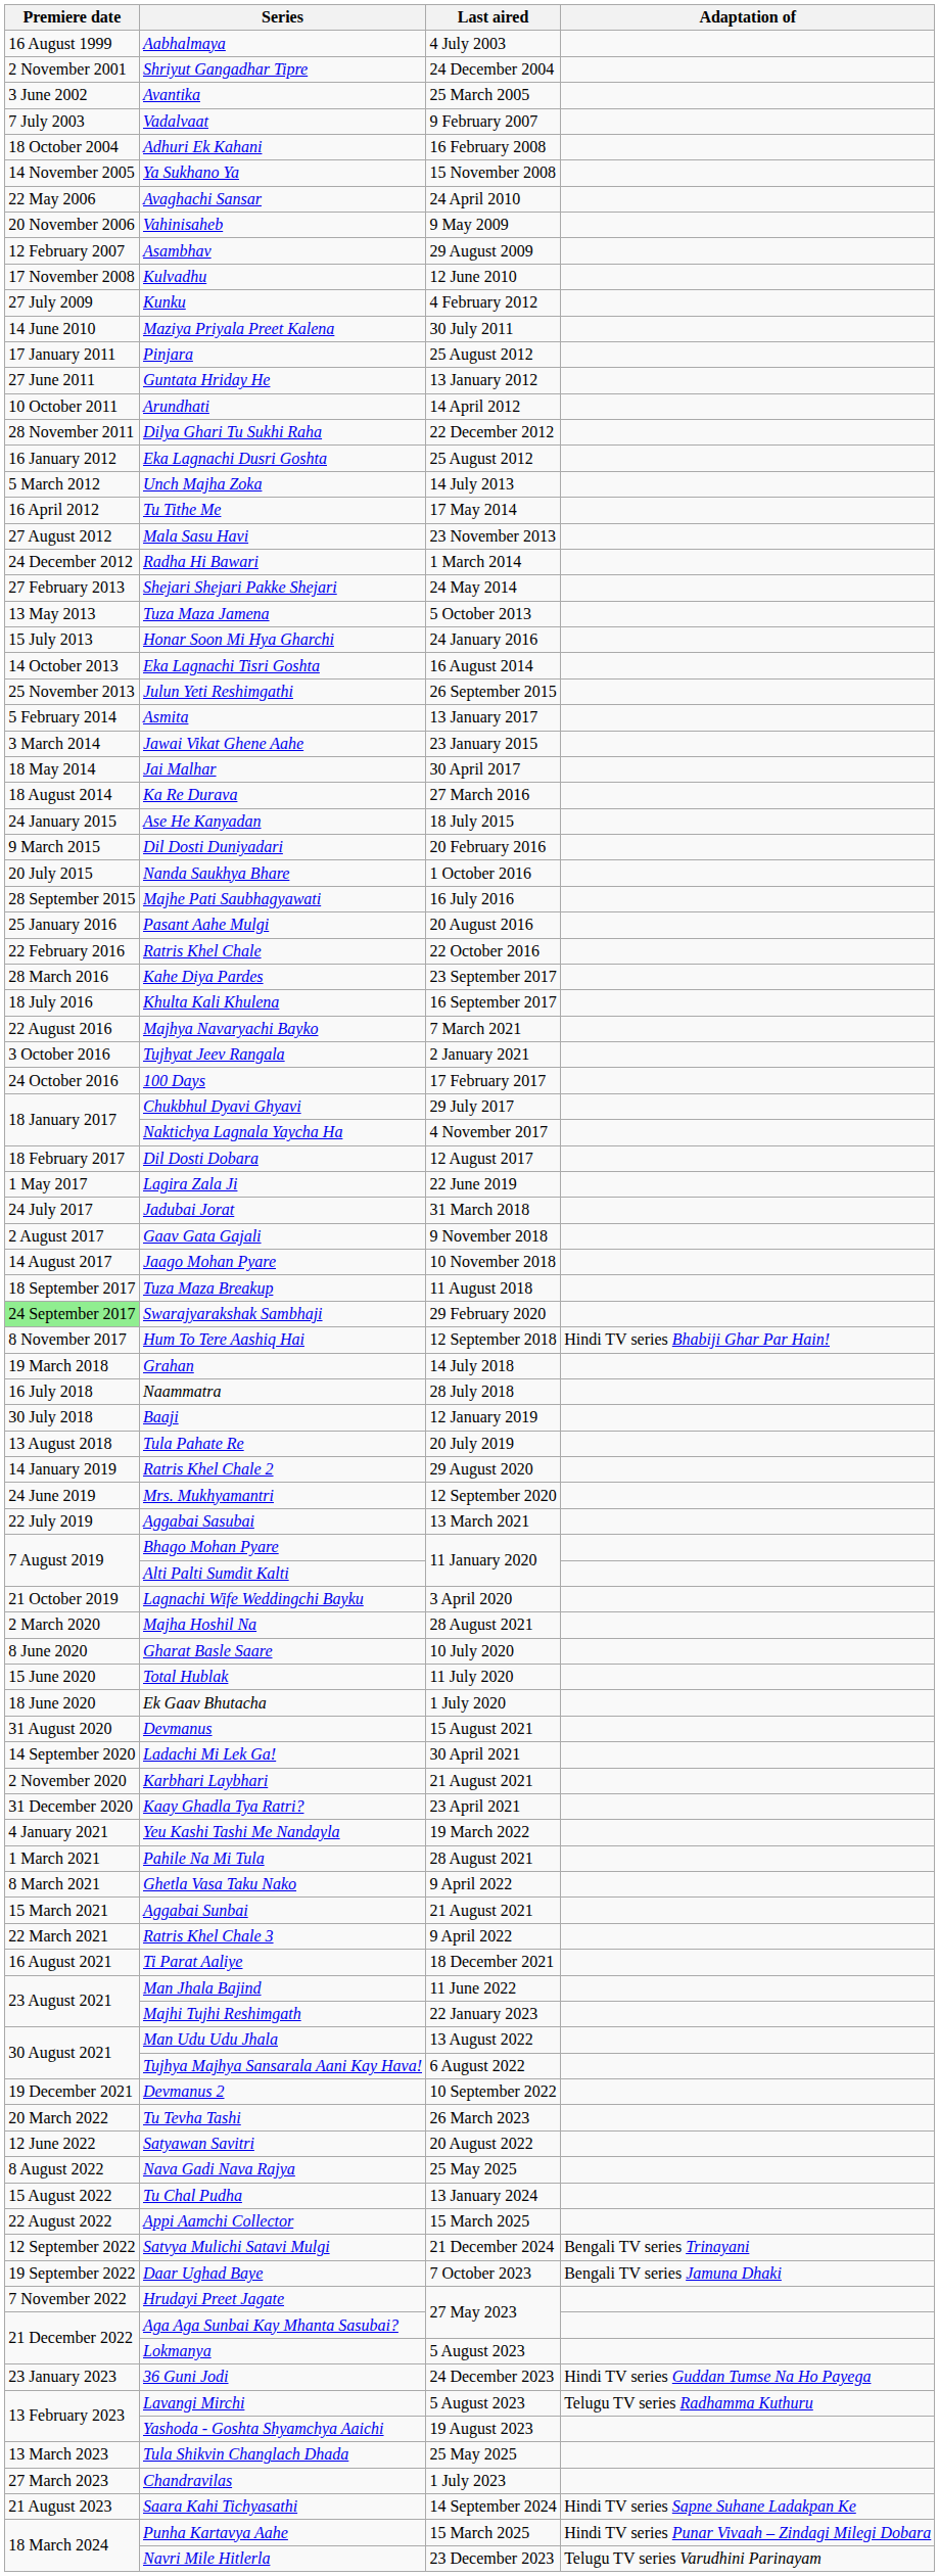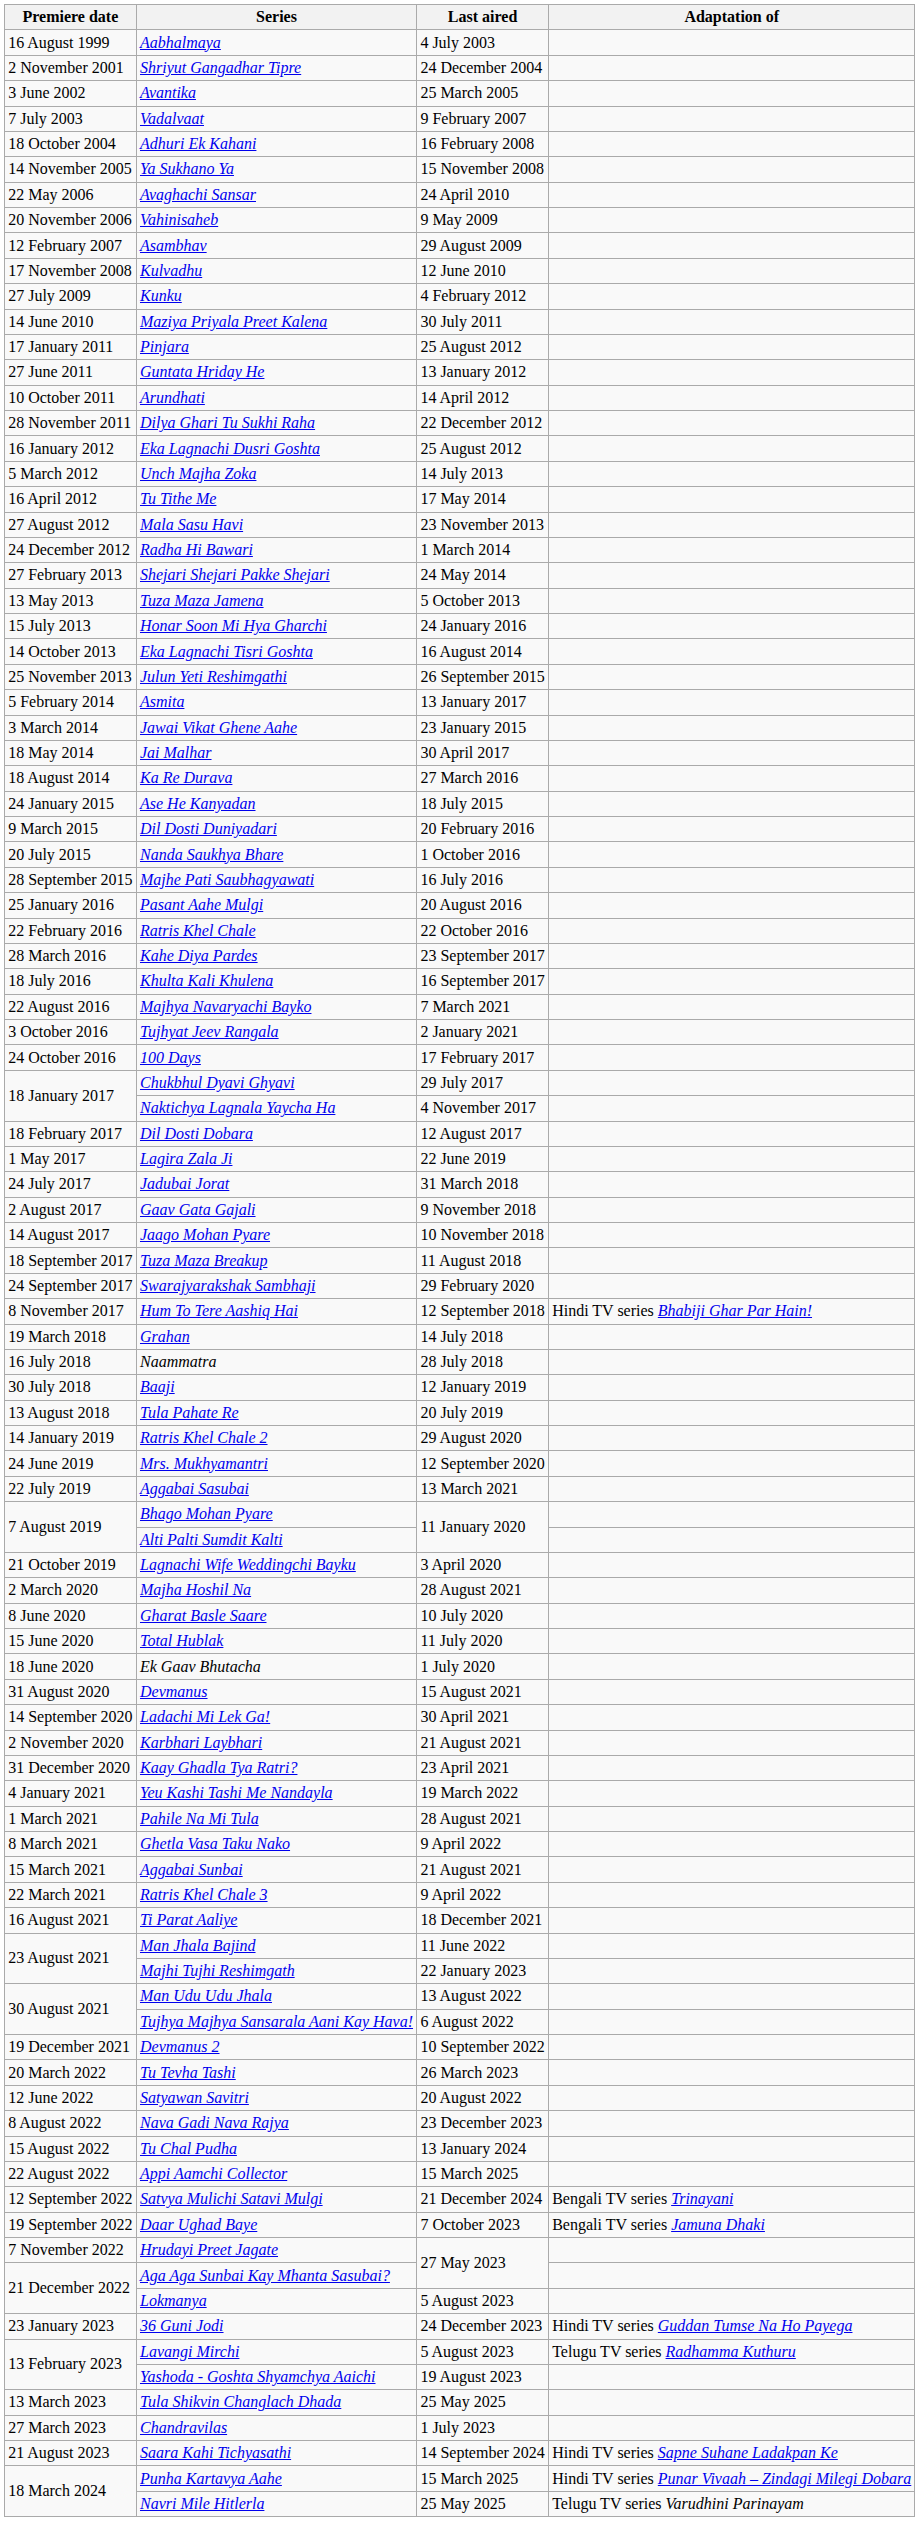 <table class="wikitable sortable">
 <tr>
 <th>Premiere date</th>
 <th>Series</th>
 <th>Last aired</th>
 <th>Adaptation of</th>
 </tr>
 <tr>
 <td>16 August 1999</td>
 <td><em><a href='#'>Aabhalmaya</a></em></td>
 <td>4 July 2003</td>
 <td></td>
 </tr>
 <tr>
 <td>2 November 2001</td>
 <td><em><a href='#'>Shriyut Gangadhar Tipre</a></em></td>
 <td>24 December 2004</td>
 <td></td>
 </tr>
 <tr>
 <td>3 June 2002</td>
 <td><em><a href='#'>Avantika</a></em></td>
 <td>25 March 2005</td>
 <td></td>
 </tr>
 <tr>
 <td>7 July 2003</td>
 <td><em><a href='#'>Vadalvaat</a></em></td>
 <td>9 February 2007</td>
 <td></td>
 </tr>
 <tr>
 <td>18 October 2004</td>
 <td><em><a href='#'>Adhuri Ek Kahani</a></em></td>
 <td>16 February 2008</td>
 <td></td>
 </tr>
 <tr>
 <td>14 November 2005</td>
 <td><em><a href='#'>Ya Sukhano Ya</a></em></td>
 <td>15 November 2008</td>
 <td></td>
 </tr>
 <tr>
 <td>22 May 2006</td>
 <td><em><a href='#'>Avaghachi Sansar</a></em></td>
 <td>24 April 2010</td>
 <td></td>
 </tr>
 <tr>
 <td>20 November 2006</td>
 <td><em><a href='#'>Vahinisaheb</a></em></td>
 <td>9 May 2009</td>
 <td></td>
 </tr>
 <tr>
 <td>12 February 2007</td>
 <td><em><a href='#'>Asambhav</a></em></td>
 <td>29 August 2009</td>
 <td></td>
 </tr>
 <tr>
 <td>17 November 2008</td>
 <td><em><a href='#'>Kulvadhu</a></em></td>
 <td>12 June 2010</td>
 <td></td>
 </tr>
 <tr>
 <td>27 July 2009</td>
 <td><em><a href='#'>Kunku</a></em></td>
 <td>4 February 2012</td>
 <td></td>
 </tr>
 <tr>
 <td>14 June 2010</td>
 <td><em><a href='#'>Maziya Priyala Preet Kalena</a></em></td>
 <td>30 July 2011</td>
 <td></td>
 </tr>
 <tr>
 <td>17 January 2011</td>
 <td><em><a href='#'>Pinjara</a></em></td>
 <td>25 August 2012</td>
 <td></td>
 </tr>
 <tr>
 <td>27 June 2011</td>
 <td><em><a href='#'>Guntata Hriday He</a></em></td>
 <td>13 January 2012</td>
 <td></td>
 </tr>
 <tr>
 <td>10 October 2011</td>
 <td><em><a href='#'>Arundhati</a></em></td>
 <td>14 April 2012</td>
 <td></td>
 </tr>
 <tr>
 <td>28 November 2011</td>
 <td><em><a href='#'>Dilya Ghari Tu Sukhi Raha</a></em></td>
 <td>22 December 2012</td>
 <td></td>
 </tr>
 <tr>
 <td>16 January 2012</td>
 <td><em><a href='#'>Eka Lagnachi Dusri Goshta</a></em></td>
 <td>25 August 2012</td>
 <td></td>
 </tr>
 <tr>
 <td>5 March 2012</td>
 <td><em><a href='#'>Unch Majha Zoka</a></em></td>
 <td>14 July 2013</td>
 <td></td>
 </tr>
 <tr>
 <td>16 April 2012</td>
 <td><em><a href='#'>Tu Tithe Me</a></em></td>
 <td>17 May 2014</td>
 <td></td>
 </tr>
 <tr>
 <td>27 August 2012</td>
 <td><em><a href='#'>Mala Sasu Havi</a></em></td>
 <td>23 November 2013</td>
 <td></td>
 </tr>
 <tr>
 <td>24 December 2012</td>
 <td><em><a href='#'>Radha Hi Bawari</a></em></td>
 <td>1 March 2014</td>
 <td></td>
 </tr>
 <tr>
 <td>27 February 2013</td>
 <td><em><a href='#'>Shejari Shejari Pakke Shejari</a></em></td>
 <td>24 May 2014</td>
 <td></td>
 </tr>
 <tr>
 <td>13 May 2013</td>
 <td><em><a href='#'>Tuza Maza Jamena</a></em></td>
 <td>5 October 2013</td>
 <td></td>
 </tr>
 <tr>
 <td>15 July 2013</td>
 <td><em><a href='#'>Honar Soon Mi Hya Gharchi</a></em></td>
 <td>24 January 2016</td>
 <td></td>
 </tr>
 <tr>
 <td>14 October 2013</td>
 <td><em><a href='#'>Eka Lagnachi Tisri Goshta</a></em></td>
 <td>16 August 2014</td>
 <td></td>
 </tr>
 <tr>
 <td>25 November 2013</td>
 <td><em><a href='#'>Julun Yeti Reshimgathi</a></em></td>
 <td>26 September 2015</td>
 <td></td>
 </tr>
 <tr>
 <td>5 February 2014</td>
 <td><em><a href='#'>Asmita</a></em></td>
 <td>13 January 2017</td>
 <td></td>
 </tr>
 <tr>
 <td>3 March 2014</td>
 <td><em><a href='#'>Jawai Vikat Ghene Aahe</a></em></td>
 <td>23 January 2015</td>
 <td></td>
 </tr>
 <tr>
 <td>18 May 2014</td>
 <td><em><a href='#'>Jai Malhar</a></em></td>
 <td>30 April 2017</td>
 <td></td>
 </tr>
 <tr>
 <td>18 August 2014</td>
 <td><em><a href='#'>Ka Re Durava</a></em></td>
 <td>27 March 2016</td>
 <td></td>
 </tr>
 <tr>
 <td>24 January 2015</td>
 <td><em><a href='#'>Ase He Kanyadan</a></em></td>
 <td>18 July 2015</td>
 <td></td>
 </tr>
 <tr>
 <td>9 March 2015</td>
 <td><em><a href='#'>Dil Dosti Duniyadari</a></em></td>
 <td>20 February 2016</td>
 <td></td>
 </tr>
 <tr>
 <td>20 July 2015</td>
 <td><em><a href='#'>Nanda Saukhya Bhare</a></em></td>
 <td>1 October 2016</td>
 <td></td>
 </tr>
 <tr>
 <td>28 September 2015</td>
 <td><em><a href='#'>Majhe Pati Saubhagyawati</a></em></td>
 <td>16 July 2016</td>
 <td></td>
 </tr>
 <tr>
 <td>25 January 2016</td>
 <td><em><a href='#'>Pasant Aahe Mulgi</a></em></td>
 <td>20 August 2016</td>
 <td></td>
 </tr>
 <tr>
 <td>22 February 2016</td>
 <td><em><a href='#'>Ratris Khel Chale</a></em></td>
 <td>22 October 2016</td>
 <td></td>
 </tr>
 <tr>
 <td>28 March 2016</td>
 <td><em><a href='#'>Kahe Diya Pardes</a></em></td>
 <td>23 September 2017</td>
 <td></td>
 </tr>
 <tr>
 <td>18 July 2016</td>
 <td><em><a href='#'>Khulta Kali Khulena</a></em></td>
 <td>16 September 2017</td>
 <td></td>
 </tr>
 <tr>
 <td>22 August 2016</td>
 <td><em><a href='#'>Majhya Navaryachi Bayko</a></em></td>
 <td>7 March 2021</td>
 <td></td>
 </tr>
 <tr>
 <td>3 October 2016</td>
 <td><em><a href='#'>Tujhyat Jeev Rangala</a></em></td>
 <td>2 January 2021</td>
 <td></td>
 </tr>
 <tr>
 <td>24 October 2016</td>
 <td><em><a href='#'>100 Days</a></em></td>
 <td>17 February 2017</td>
 <td></td>
 </tr>
 <tr>
 <td rowspan="2">18 January 2017</td>
 <td><em><a href='#'>Chukbhul Dyavi Ghyavi</a></em></td>
 <td>29 July 2017</td>
 <td></td>
 </tr>
 <tr>
 <td><em><a href='#'>Naktichya Lagnala Yaycha Ha</a></em></td>
 <td>4 November 2017</td>
 <td></td>
 </tr>
 <tr>
 <td>18 February 2017</td>
 <td><em><a href='#'>Dil Dosti Dobara</a></em></td>
 <td>12 August 2017</td>
 <td></td>
 </tr>
 <tr>
 <td>1 May 2017</td>
 <td><em><a href='#'>Lagira Zala Ji</a></em></td>
 <td>22 June 2019</td>
 <td></td>
 </tr>
 <tr>
 <td>24 July 2017</td>
 <td><em><a href='#'>Jadubai Jorat</a></em></td>
 <td>31 March 2018</td>
 <td></td>
 </tr>
 <tr>
 <td>2 August 2017</td>
 <td><em><a href='#'>Gaav Gata Gajali</a></em></td>
 <td>9 November 2018</td>
 <td></td>
 </tr>
 <tr>
 <td>14 August 2017</td>
 <td><em><a href='#'>Jaago Mohan Pyare</a></em></td>
 <td>10 November 2018</td>
 <td></td>
 </tr>
 <tr>
 <td>18 September 2017</td>
 <td><em><a href='#'>Tuza Maza Breakup</a></em></td>
 <td>11 August 2018</td>
 <td></td>
 </tr>
 <tr>
-<td style="background: lightgreen;">24 September 2017</td>
+<td>24 September 2017</td>
 <td><em><a href='#'>Swarajyarakshak Sambhaji</a></em></td>
 <td>29 February 2020</td>
 <td></td>
 </tr>
 <tr>
 <td>8 November 2017</td>
 <td><em><a href='#'>Hum To Tere Aashiq Hai</a></em></td>
 <td>12 September 2018</td>
 <td>Hindi TV series <em><a href='#'>Bhabiji Ghar Par Hain!</a></em></td>
 </tr>
 <tr>
 <td>19 March 2018</td>
 <td><em><a href='#'>Grahan</a></em></td>
 <td>14 July 2018</td>
 <td></td>
 </tr>
 <tr>
 <td>16 July 2018</td>
 <td><em>Naammatra</em></td>
 <td>28 July 2018</td>
 <td></td>
 </tr>
 <tr>
 <td>30 July 2018</td>
 <td><em><a href='#'>Baaji</a></em></td>
 <td>12 January 2019</td>
 <td></td>
 </tr>
 <tr>
 <td>13 August 2018</td>
 <td><em><a href='#'>Tula Pahate Re</a></em></td>
 <td>20 July 2019</td>
 <td></td>
 </tr>
 <tr>
 <td>14 January 2019</td>
 <td><em><a href='#'>Ratris Khel Chale 2</a></em></td>
 <td>29 August 2020</td>
 <td></td>
 </tr>
 <tr>
 <td>24 June 2019</td>
 <td><em><a href='#'>Mrs. Mukhyamantri</a></em></td>
 <td>12 September 2020</td>
 <td></td>
 </tr>
 <tr>
 <td>22 July 2019</td>
 <td><em><a href='#'>Aggabai Sasubai</a></em></td>
 <td>13 March 2021</td>
 <td></td>
 </tr>
 <tr>
 <td rowspan="2">7 August 2019</td>
 <td><em><a href='#'>Bhago Mohan Pyare</a></em></td>
 <td rowspan="2">11 January 2020</td>
 <td></td>
 </tr>
 <tr>
 <td><em><a href='#'>Alti Palti Sumdit Kalti</a></em></td>
 <td></td>
 </tr>
 <tr>
 <td>21 October 2019</td>
 <td><em><a href='#'>Lagnachi Wife Weddingchi Bayku</a></em></td>
 <td>3 April 2020</td>
 <td></td>
 </tr>
 <tr>
 <td>2 March 2020</td>
 <td><em><a href='#'>Majha Hoshil Na</a></em></td>
 <td>28 August 2021</td>
 <td></td>
 </tr>
 <tr>
 <td>8 June 2020</td>
 <td><em><a href='#'>Gharat Basle Saare</a></em></td>
 <td>10 July 2020</td>
 <td></td>
 </tr>
 <tr>
 <td>15 June 2020</td>
 <td><em><a href='#'>Total Hublak</a></em></td>
 <td>11 July 2020</td>
 <td></td>
 </tr>
 <tr>
 <td>18 June 2020</td>
 <td><em>Ek Gaav Bhutacha</em></td>
 <td>1 July 2020</td>
 <td></td>
 </tr>
 <tr>
 <td>31 August 2020</td>
 <td><em><a href='#'>Devmanus</a></em></td>
 <td>15 August 2021</td>
 <td></td>
 </tr>
 <tr>
 <td>14 September 2020</td>
 <td><em><a href='#'>Ladachi Mi Lek Ga!</a></em></td>
 <td>30 April 2021</td>
 <td></td>
 </tr>
 <tr>
 <td>2 November 2020</td>
 <td><em><a href='#'>Karbhari Laybhari</a></em></td>
 <td>21 August 2021</td>
 <td></td>
 </tr>
 <tr>
 <td>31 December 2020</td>
 <td><em><a href='#'>Kaay Ghadla Tya Ratri?</a></em></td>
 <td>23 April 2021</td>
 <td></td>
 </tr>
 <tr>
 <td>4 January 2021</td>
 <td><em><a href='#'>Yeu Kashi Tashi Me Nandayla</a></em></td>
 <td>19 March 2022</td>
 <td></td>
 </tr>
 <tr>
 <td>1 March 2021</td>
 <td><em><a href='#'>Pahile Na Mi Tula</a></em></td>
 <td>28 August 2021</td>
 <td></td>
 </tr>
 <tr>
 <td>8 March 2021</td>
 <td><em><a href='#'>Ghetla Vasa Taku Nako</a></em></td>
 <td>9 April 2022</td>
 <td></td>
 </tr>
 <tr>
 <td>15 March 2021</td>
 <td><em><a href='#'>Aggabai Sunbai</a></em></td>
 <td>21 August 2021</td>
 <td></td>
 </tr>
 <tr>
 <td>22 March 2021</td>
 <td><em><a href='#'>Ratris Khel Chale 3</a></em></td>
 <td>9 April 2022</td>
 <td></td>
 </tr>
 <tr>
 <td>16 August 2021</td>
 <td><em><a href='#'>Ti Parat Aaliye</a></em></td>
 <td>18 December 2021</td>
 <td></td>
 </tr>
 <tr>
 <td rowspan="2">23 August 2021</td>
 <td><em><a href='#'>Man Jhala Bajind</a></em></td>
 <td>11 June 2022</td>
 <td></td>
 </tr>
 <tr>
 <td><em><a href='#'>Majhi Tujhi Reshimgath</a></em></td>
 <td>22 January 2023</td>
 <td></td>
 </tr>
 <tr>
 <td rowspan="2">30 August 2021</td>
 <td><em><a href='#'>Man Udu Udu Jhala</a></em></td>
 <td>13 August 2022</td>
 <td></td>
 </tr>
 <tr>
 <td><em><a href='#'>Tujhya Majhya Sansarala Aani Kay Hava!</a></em></td>
 <td>6 August 2022</td>
 <td></td>
 </tr>
 <tr>
 <td>19 December 2021</td>
 <td><em><a href='#'>Devmanus 2</a></em></td>
 <td>10 September 2022</td>
 <td></td>
 </tr>
 <tr>
 <td>20 March 2022</td>
 <td><em><a href='#'>Tu Tevha Tashi</a></em></td>
 <td>26 March 2023</td>
 <td></td>
 </tr>
 <tr>
 <td>12 June 2022</td>
 <td><em><a href='#'>Satyawan Savitri</a></em></td>
 <td>20 August 2022</td>
 <td></td>
 </tr>
 <tr>
 <td>8 August 2022</td>
 <td><em><a href='#'>Nava Gadi Nava Rajya</a></em></td>
-<td>25 May 2025</td>
+<td>23 December 2023</td>
 <td></td>
 </tr>
 <tr>
 <td>15 August 2022</td>
 <td><em><a href='#'>Tu Chal Pudha</a></em></td>
 <td>13 January 2024</td>
 <td></td>
 </tr>
 <tr>
 <td>22 August 2022</td>
 <td><em><a href='#'>Appi Aamchi Collector</a></em></td>
 <td>15 March 2025</td>
 <td></td>
 </tr>
 <tr>
 <td>12 September 2022</td>
 <td><em><a href='#'>Satvya Mulichi Satavi Mulgi</a></em></td>
 <td>21 December 2024</td>
 <td>Bengali TV series <em><a href='#'>Trinayani</a></em></td>
 </tr>
 <tr>
 <td>19 September 2022</td>
 <td><em><a href='#'>Daar Ughad Baye</a></em></td>
 <td>7 October 2023</td>
 <td>Bengali TV series <em><a href='#'>Jamuna Dhaki</a></em></td>
 </tr>
 <tr>
 <td>7 November 2022</td>
 <td><em><a href='#'>Hrudayi Preet Jagate</a></em></td>
 <td rowspan="2">27 May 2023</td>
 <td></td>
 </tr>
 <tr>
 <td rowspan="2">21 December 2022</td>
 <td><em><a href='#'>Aga Aga Sunbai Kay Mhanta Sasubai?</a></em></td>
 <td></td>
 </tr>
 <tr>
 <td><em><a href='#'>Lokmanya</a></em></td>
 <td>5 August 2023</td>
 <td></td>
 </tr>
 <tr>
 <td>23 January 2023</td>
 <td><em><a href='#'>36 Guni Jodi</a></em></td>
 <td>24 December 2023</td>
 <td>Hindi TV series <em><a href='#'>Guddan Tumse Na Ho Payega</a></em></td>
 </tr>
 <tr>
 <td rowspan="2">13 February 2023</td>
 <td><em><a href='#'>Lavangi Mirchi</a></em></td>
 <td>5 August 2023</td>
 <td>Telugu TV series <em><a href='#'>Radhamma Kuthuru</a></em></td>
 </tr>
 <tr>
 <td><em><a href='#'>Yashoda - Goshta Shyamchya Aaichi</a></em></td>
 <td>19 August 2023</td>
 <td></td>
 </tr>
 <tr>
 <td>13 March 2023</td>
 <td><em><a href='#'>Tula Shikvin Changlach Dhada</a></em></td>
 <td>25 May 2025</td>
 <td></td>
 </tr>
 <tr>
 <td>27 March 2023</td>
 <td><em><a href='#'>Chandravilas</a></em></td>
 <td>1 July 2023</td>
 <td></td>
 </tr>
 <tr>
 <td>21 August 2023</td>
 <td><em><a href='#'>Saara Kahi Tichyasathi</a></em></td>
 <td>14 September 2024</td>
 <td>Hindi TV series <em><a href='#'>Sapne Suhane Ladakpan Ke</a></em></td>
 </tr>
 <tr>
 <td rowspan="2">18 March 2024</td>
 <td><em><a href='#'>Punha Kartavya Aahe</a></em></td>
 <td>15 March 2025</td>
 <td>Hindi TV series <em><a href='#'>Punar Vivaah – Zindagi Milegi Dobara</a></em></td>
 </tr>
 <tr>
 <td><em><a href='#'>Navri Mile Hitlerla</a></em></td>
-<td>23 December 2023</td>
+<td>25 May 2025</td>
 <td>Telugu TV series <em>Varudhini Parinayam</em></td>
 </tr>
 </table>
